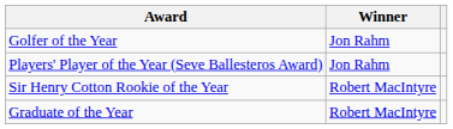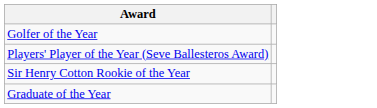 <table class="wikitable">
 <tr>
 <th>Award</th>
-<th>Winner</th>
 <th></th>
 </tr>
 <tr>
 <td><a href='#'>Golfer of the Year</a></td>
-<td> <a href='#'>Jon Rahm</a></td>
 <td></td>
 </tr>
 <tr>
 <td><a href='#'>Players' Player of the Year (Seve Ballesteros Award)</a></td>
-<td> <a href='#'>Jon Rahm</a></td>
 <td></td>
 </tr>
 <tr>
 <td><a href='#'>Sir Henry Cotton Rookie of the Year</a></td>
-<td> <a href='#'>Robert MacIntyre</a></td>
 <td></td>
 </tr>
 <tr>
 <td><a href='#'>Graduate of the Year</a></td>
-<td> <a href='#'>Robert MacIntyre</a></td>
 <td></td>
 </tr>
 </table>
